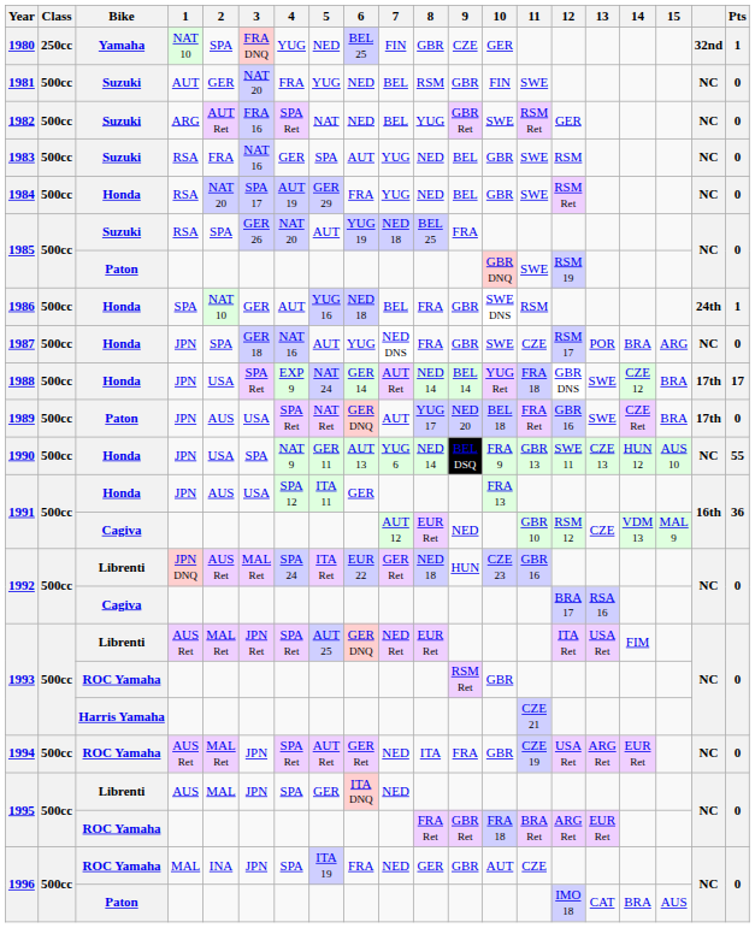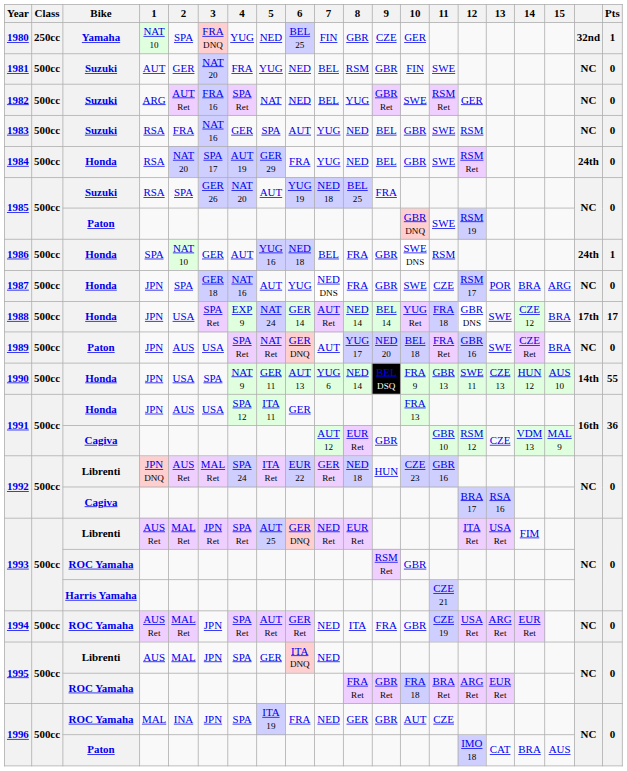 <table class="wikitable" style="text-align:center; font-size:90%;">
 <tr>
 <th>Year</th>
 <th>Class</th>
 <th>Bike</th>
 <th>1</th>
 <th>2</th>
 <th>3</th>
 <th>4</th>
 <th>5</th>
 <th>6</th>
 <th>7</th>
 <th>8</th>
 <th>9</th>
 <th>10</th>
 <th>11</th>
 <th>12</th>
 <th>13</th>
 <th>14</th>
 <th>15</th>
 <th></th>
 <th>Pts</th>
 </tr>
 <tr>
 <th><a href='#'>1980</a></th>
 <th>250cc</th>
 <th><a href='#'>Yamaha</a></th>
 <td style="background:#dfffdf;"><a href='#'>NAT</a><br><small>10</small></td>
 <td><a href='#'>SPA</a></td>
 <td style="background:#ffcfcf;"><a href='#'>FRA</a><br><small>DNQ</small></td>
 <td><a href='#'>YUG</a></td>
 <td><a href='#'>NED</a></td>
 <td style="background:#CFCFFF;"><a href='#'>BEL</a><br><small>25</small></td>
 <td><a href='#'>FIN</a></td>
 <td><a href='#'>GBR</a></td>
 <td><a href='#'>CZE</a></td>
 <td><a href='#'>GER</a></td>
 <td></td>
 <td></td>
 <td></td>
 <td></td>
 <td></td>
 <th>32nd</th>
 <th>1</th>
 </tr>
 <tr>
 <th><a href='#'>1981</a></th>
 <th>500cc</th>
 <th><a href='#'>Suzuki</a></th>
 <td><a href='#'>AUT</a></td>
 <td><a href='#'>GER</a></td>
 <td style="background:#CFCFFF;"><a href='#'>NAT</a><br><small>20</small></td>
 <td><a href='#'>FRA</a></td>
 <td><a href='#'>YUG</a></td>
 <td><a href='#'>NED</a></td>
 <td><a href='#'>BEL</a></td>
 <td><a href='#'>RSM</a></td>
 <td><a href='#'>GBR</a></td>
 <td><a href='#'>FIN</a></td>
 <td><a href='#'>SWE</a></td>
 <td></td>
 <td></td>
 <td></td>
 <td></td>
 <th>NC</th>
 <th>0</th>
 </tr>
 <tr>
 <th><a href='#'>1982</a></th>
 <th>500cc</th>
 <th><a href='#'>Suzuki</a></th>
 <td><a href='#'>ARG</a></td>
 <td style="background:#EFCFFF;"><a href='#'>AUT</a><br><small>Ret</small></td>
 <td style="background:#CFCFFF;"><a href='#'>FRA</a><br><small>16</small></td>
 <td style="background:#EFCFFF;"><a href='#'>SPA</a><br><small>Ret</small></td>
 <td><a href='#'>NAT</a></td>
 <td><a href='#'>NED</a></td>
 <td><a href='#'>BEL</a></td>
 <td><a href='#'>YUG</a></td>
 <td style="background:#EFCFFF;"><a href='#'>GBR</a><br><small>Ret</small></td>
 <td><a href='#'>SWE</a></td>
 <td style="background:#EFCFFF;"><a href='#'>RSM</a><br><small>Ret</small></td>
 <td><a href='#'>GER</a></td>
 <td></td>
 <td></td>
 <td></td>
 <th>NC</th>
 <th>0</th>
 </tr>
 <tr>
 <th><a href='#'>1983</a></th>
 <th>500cc</th>
 <th><a href='#'>Suzuki</a></th>
 <td><a href='#'>RSA</a></td>
 <td><a href='#'>FRA</a></td>
 <td style="background:#CFCFFF;"><a href='#'>NAT</a><br><small>16</small></td>
 <td><a href='#'>GER</a></td>
 <td><a href='#'>SPA</a></td>
 <td><a href='#'>AUT</a></td>
 <td><a href='#'>YUG</a></td>
 <td><a href='#'>NED</a></td>
 <td><a href='#'>BEL</a></td>
 <td><a href='#'>GBR</a></td>
 <td><a href='#'>SWE</a></td>
 <td><a href='#'>RSM</a></td>
 <td></td>
 <td></td>
 <td></td>
 <th>NC</th>
 <th>0</th>
 </tr>
 <tr>
 <th><a href='#'>1984</a></th>
 <th>500cc</th>
 <th><a href='#'>Honda</a></th>
 <td><a href='#'>RSA</a></td>
 <td style="background:#CFCFFF;"><a href='#'>NAT</a><br><small>20</small></td>
 <td style="background:#CFCFFF;"><a href='#'>SPA</a><br><small>17</small></td>
 <td style="background:#CFCFFF;"><a href='#'>AUT</a><br><small>19</small></td>
 <td style="background:#CFCFFF;"><a href='#'>GER</a><br><small>29</small></td>
 <td><a href='#'>FRA</a></td>
 <td><a href='#'>YUG</a></td>
 <td><a href='#'>NED</a></td>
 <td><a href='#'>BEL</a></td>
 <td><a href='#'>GBR</a></td>
 <td><a href='#'>SWE</a></td>
 <td style="background:#EFCFFF;"><a href='#'>RSM</a><br><small>Ret</small></td>
 <td></td>
 <td></td>
 <td></td>
-<th>NC</th>
+<th>24th</th>
 <th>0</th>
 </tr>
 <tr>
 <th rowspan=2><a href='#'>1985</a></th>
 <th rowspan=2>500cc</th>
 <th><a href='#'>Suzuki</a></th>
 <td><a href='#'>RSA</a></td>
 <td><a href='#'>SPA</a></td>
 <td style="background:#CFCFFF;"><a href='#'>GER</a><br><small>26</small></td>
 <td style="background:#CFCFFF;"><a href='#'>NAT</a><br><small>20</small></td>
 <td><a href='#'>AUT</a></td>
 <td style="background:#CFCFFF;"><a href='#'>YUG</a><br><small>19</small></td>
 <td style="background:#CFCFFF;"><a href='#'>NED</a><br><small>18</small></td>
 <td style="background:#CFCFFF;"><a href='#'>BEL</a><br><small>25</small></td>
 <td><a href='#'>FRA</a></td>
 <td></td>
 <td></td>
 <td></td>
 <td></td>
 <td></td>
 <td></td>
 <th rowspan=2>NC</th>
 <th rowspan=2>0</th>
 </tr>
 <tr>
 <th><a href='#'>Paton</a></th>
 <td></td>
 <td></td>
 <td></td>
 <td></td>
 <td></td>
 <td></td>
 <td></td>
 <td></td>
 <td></td>
 <td style="background:#ffcfcf;"><a href='#'>GBR</a><br><small>DNQ</small></td>
 <td><a href='#'>SWE</a></td>
 <td style="background:#CFCFFF;"><a href='#'>RSM</a><br><small>19</small></td>
 <td></td>
 <td></td>
 <td></td>
 </tr>
 <tr>
 <th><a href='#'>1986</a></th>
 <th>500cc</th>
 <th><a href='#'>Honda</a></th>
 <td><a href='#'>SPA</a></td>
 <td style="background:#dfffdf;"><a href='#'>NAT</a><br><small>10</small></td>
 <td><a href='#'>GER</a></td>
 <td><a href='#'>AUT</a></td>
 <td style="background:#CFCFFF;"><a href='#'>YUG</a><br><small>16</small></td>
 <td style="background:#CFCFFF;"><a href='#'>NED</a><br><small>18</small></td>
 <td><a href='#'>BEL</a></td>
 <td><a href='#'>FRA</a></td>
 <td><a href='#'>GBR</a></td>
 <td style="background:#FFFFFF;"><a href='#'>SWE</a><br><small>DNS</small></td>
 <td><a href='#'>RSM</a></td>
 <td></td>
 <td></td>
 <td></td>
 <td></td>
 <th>24th</th>
 <th>1</th>
 </tr>
 <tr>
 <th><a href='#'>1987</a></th>
 <th>500cc</th>
 <th><a href='#'>Honda</a></th>
 <td><a href='#'>JPN</a></td>
 <td><a href='#'>SPA</a></td>
 <td style="background:#CFCFFF;"><a href='#'>GER</a><br><small>18</small></td>
 <td style="background:#CFCFFF;"><a href='#'>NAT</a><br><small>16</small></td>
 <td><a href='#'>AUT</a></td>
 <td><a href='#'>YUG</a></td>
 <td style="background:#FFFFFF;"><a href='#'>NED</a><br><small>DNS</small></td>
 <td><a href='#'>FRA</a></td>
 <td><a href='#'>GBR</a></td>
 <td><a href='#'>SWE</a></td>
 <td><a href='#'>CZE</a></td>
 <td style="background:#CFCFFF;"><a href='#'>RSM</a><br><small>17</small></td>
 <td><a href='#'>POR</a></td>
 <td><a href='#'>BRA</a></td>
 <td><a href='#'>ARG</a></td>
 <th>NC</th>
 <th>0</th>
 </tr>
 <tr>
 <th><a href='#'>1988</a></th>
 <th>500cc</th>
 <th><a href='#'>Honda</a></th>
 <td><a href='#'>JPN</a></td>
 <td><a href='#'>USA</a></td>
 <td style="background:#EFCFFF;"><a href='#'>SPA</a><br><small>Ret</small></td>
 <td style="background:#dfffdf;"><a href='#'>EXP</a><br><small>9</small></td>
 <td style="background:#CFCFFF;"><a href='#'>NAT</a><br><small>24</small></td>
 <td style="background:#dfffdf;"><a href='#'>GER</a><br><small>14</small></td>
 <td style="background:#EFCFFF;"><a href='#'>AUT</a><br><small>Ret</small></td>
 <td style="background:#dfffdf;"><a href='#'>NED</a><br><small>14</small></td>
 <td style="background:#dfffdf;"><a href='#'>BEL</a><br><small>14</small></td>
 <td style="background:#EFCFFF;"><a href='#'>YUG</a><br><small>Ret</small></td>
 <td style="background:#CFCFFF;"><a href='#'>FRA</a><br><small>18</small></td>
 <td style="background:#FFFFFF;"><a href='#'>GBR</a><br><small>DNS</small></td>
 <td><a href='#'>SWE</a></td>
 <td style="background:#dfffdf;"><a href='#'>CZE</a><br><small>12</small></td>
 <td><a href='#'>BRA</a></td>
 <th>17th</th>
 <th>17</th>
 </tr>
 <tr>
 <th><a href='#'>1989</a></th>
 <th>500cc</th>
 <th><a href='#'>Paton</a></th>
 <td><a href='#'>JPN</a></td>
 <td><a href='#'>AUS</a></td>
 <td><a href='#'>USA</a></td>
 <td style="background:#EFCFFF;"><a href='#'>SPA</a><br><small>Ret</small></td>
 <td style="background:#EFCFFF;"><a href='#'>NAT</a><br><small>Ret</small></td>
 <td style="background:#ffcfcf;"><a href='#'>GER</a><br><small>DNQ</small></td>
 <td><a href='#'>AUT</a></td>
 <td style="background:#CFCFFF;"><a href='#'>YUG</a><br><small>17</small></td>
 <td style="background:#CFCFFF;"><a href='#'>NED</a><br><small>20</small></td>
 <td style="background:#CFCFFF;"><a href='#'>BEL</a><br><small>18</small></td>
 <td style="background:#EFCFFF;"><a href='#'>FRA</a><br><small>Ret</small></td>
 <td style="background:#CFCFFF;"><a href='#'>GBR</a><br><small>16</small></td>
 <td><a href='#'>SWE</a></td>
 <td style="background:#EFCFFF;"><a href='#'>CZE</a><br><small>Ret</small></td>
 <td><a href='#'>BRA</a></td>
-<th>17th</th>
+<th>NC</th>
 <th>0</th>
 </tr>
 <tr>
 <th><a href='#'>1990</a></th>
 <th>500cc</th>
 <th><a href='#'>Honda</a></th>
 <td><a href='#'>JPN</a></td>
 <td><a href='#'>USA</a></td>
 <td><a href='#'>SPA</a></td>
 <td style="background:#dfffdf;"><a href='#'>NAT</a><br><small>9</small></td>
 <td style="background:#dfffdf;"><a href='#'>GER</a><br><small>11</small></td>
 <td style="background:#dfffdf;"><a href='#'>AUT</a><br><small>13</small></td>
 <td style="background:#dfffdf;"><a href='#'>YUG</a><br><small>6</small></td>
 <td style="background:#dfffdf;"><a href='#'>NED</a><br><small>14</small></td>
 <td style="background:#000000; color:#ffffff"><a href='#'><span>BEL</span></a><br><small>DSQ</small></td>
 <td style="background:#dfffdf;"><a href='#'>FRA</a><br><small>9</small></td>
 <td style="background:#dfffdf;"><a href='#'>GBR</a><br><small>13</small></td>
 <td style="background:#dfffdf;"><a href='#'>SWE</a><br><small>11</small></td>
 <td style="background:#dfffdf;"><a href='#'>CZE</a><br><small>13</small></td>
 <td style="background:#dfffdf;"><a href='#'>HUN</a><br><small>12</small></td>
 <td style="background:#dfffdf;"><a href='#'>AUS</a><br><small>10</small></td>
-<th>NC</th>
+<th>14th</th>
 <th>55</th>
 </tr>
 <tr>
 <th rowspan=2><a href='#'>1991</a></th>
 <th rowspan=2>500cc</th>
 <th><a href='#'>Honda</a></th>
 <td><a href='#'>JPN</a></td>
 <td><a href='#'>AUS</a></td>
 <td><a href='#'>USA</a></td>
 <td style="background:#dfffdf;"><a href='#'>SPA</a><br><small>12</small></td>
 <td style="background:#dfffdf;"><a href='#'>ITA</a><br><small>11</small></td>
 <td><a href='#'>GER</a></td>
 <td></td>
 <td></td>
 <td></td>
 <td style="background:#dfffdf;"><a href='#'>FRA</a><br><small>13</small></td>
 <td></td>
 <td></td>
 <td></td>
 <td></td>
 <td></td>
 <th rowspan=2>16th</th>
 <th rowspan=2>36</th>
 </tr>
 <tr>
 <th><a href='#'>Cagiva</a></th>
 <td></td>
 <td></td>
 <td></td>
 <td></td>
 <td></td>
 <td></td>
 <td style="background:#dfffdf;"><a href='#'>AUT</a><br><small>12</small></td>
 <td style="background:#EFCFFF;"><a href='#'>EUR</a><br><small>Ret</small></td>
-<td><a href='#'>NED</a></td>
+<td><a href='#'>GBR</a></td>
 <td></td>
 <td style="background:#dfffdf;"><a href='#'>GBR</a><br><small>10</small></td>
 <td style="background:#dfffdf;"><a href='#'>RSM</a><br><small>12</small></td>
 <td><a href='#'>CZE</a></td>
 <td style="background:#dfffdf;"><a href='#'>VDM</a><br><small>13</small></td>
 <td style="background:#dfffdf;"><a href='#'>MAL</a><br><small>9</small></td>
 </tr>
 <tr>
 <th rowspan=2><a href='#'>1992</a></th>
 <th rowspan=2>500cc</th>
 <th>Librenti</th>
 <td style="background:#ffcfcf;"><a href='#'>JPN</a><br><small>DNQ</small></td>
 <td style="background:#EFCFFF;"><a href='#'>AUS</a><br><small>Ret</small></td>
 <td style="background:#EFCFFF;"><a href='#'>MAL</a><br><small>Ret</small></td>
 <td style="background:#CFCFFF;"><a href='#'>SPA</a><br><small>24</small></td>
 <td style="background:#EFCFFF;"><a href='#'>ITA</a><br><small>Ret</small></td>
 <td style="background:#CFCFFF;"><a href='#'>EUR</a><br><small>22</small></td>
 <td style="background:#EFCFFF;"><a href='#'>GER</a><br><small>Ret</small></td>
 <td style="background:#CFCFFF;"><a href='#'>NED</a><br><small>18</small></td>
 <td><a href='#'>HUN</a></td>
 <td style="background:#CFCFFF;"><a href='#'>CZE</a><br><small>23</small></td>
 <td style="background:#CFCFFF;"><a href='#'>GBR</a><br><small>16</small></td>
 <td></td>
 <td></td>
 <td></td>
 <td></td>
 <th rowspan=2>NC</th>
 <th rowspan=2>0</th>
 </tr>
 <tr>
 <th><a href='#'>Cagiva</a></th>
 <td></td>
 <td></td>
 <td></td>
 <td></td>
 <td></td>
 <td></td>
 <td></td>
 <td></td>
 <td></td>
 <td></td>
 <td></td>
 <td style="background:#CFCFFF;"><a href='#'>BRA</a><br><small>17</small></td>
 <td style="background:#CFCFFF;"><a href='#'>RSA</a><br><small>16</small></td>
 <td></td>
 <td></td>
 </tr>
 <tr>
 <th rowspan=3><a href='#'>1993</a></th>
 <th rowspan=3>500cc</th>
 <th>Librenti</th>
 <td style="background:#EFCFFF;"><a href='#'>AUS</a><br><small>Ret</small></td>
 <td style="background:#EFCFFF;"><a href='#'>MAL</a><br><small>Ret</small></td>
 <td style="background:#EFCFFF;"><a href='#'>JPN</a><br><small>Ret</small></td>
 <td style="background:#EFCFFF;"><a href='#'>SPA</a><br><small>Ret</small></td>
 <td style="background:#CFCFFF;"><a href='#'>AUT</a><br><small>25</small></td>
 <td style="background:#ffcfcf;"><a href='#'>GER</a><br><small>DNQ</small></td>
 <td style="background:#EFCFFF;"><a href='#'>NED</a><br><small>Ret</small></td>
 <td style="background:#EFCFFF;"><a href='#'>EUR</a><br><small>Ret</small></td>
 <td></td>
 <td></td>
 <td></td>
 <td style="background:#EFCFFF;"><a href='#'>ITA</a><br><small>Ret</small></td>
 <td style="background:#EFCFFF;"><a href='#'>USA</a><br><small>Ret</small></td>
 <td><a href='#'>FIM</a></td>
 <td></td>
 <th rowspan=3>NC</th>
 <th rowspan=3>0</th>
 </tr>
 <tr>
 <th><a href='#'>ROC Yamaha</a></th>
 <td></td>
 <td></td>
 <td></td>
 <td></td>
 <td></td>
 <td></td>
 <td></td>
 <td></td>
 <td style="background:#EFCFFF;"><a href='#'>RSM</a><br><small>Ret</small></td>
 <td><a href='#'>GBR</a></td>
 <td></td>
 <td></td>
 <td></td>
 <td></td>
 <td></td>
 </tr>
 <tr>
 <th><a href='#'>Harris Yamaha</a></th>
 <td></td>
 <td></td>
 <td></td>
 <td></td>
 <td></td>
 <td></td>
 <td></td>
 <td></td>
 <td></td>
 <td></td>
 <td style="background:#CFCFFF;"><a href='#'>CZE</a><br><small>21</small></td>
 <td></td>
 <td></td>
 <td></td>
 <td></td>
 </tr>
 <tr>
 <th><a href='#'>1994</a></th>
 <th>500cc</th>
 <th><a href='#'>ROC Yamaha</a></th>
 <td style="background:#EFCFFF;"><a href='#'>AUS</a><br><small>Ret</small></td>
 <td style="background:#EFCFFF;"><a href='#'>MAL</a><br><small>Ret</small></td>
 <td><a href='#'>JPN</a></td>
 <td style="background:#EFCFFF;"><a href='#'>SPA</a><br><small>Ret</small></td>
 <td style="background:#EFCFFF;"><a href='#'>AUT</a><br><small>Ret</small></td>
 <td style="background:#EFCFFF;"><a href='#'>GER</a><br><small>Ret</small></td>
 <td><a href='#'>NED</a></td>
 <td><a href='#'>ITA</a></td>
 <td><a href='#'>FRA</a></td>
 <td><a href='#'>GBR</a></td>
 <td style="background:#CFCFFF;"><a href='#'>CZE</a><br><small>19</small></td>
 <td style="background:#EFCFFF;"><a href='#'>USA</a><br><small>Ret</small></td>
 <td style="background:#EFCFFF;"><a href='#'>ARG</a><br><small>Ret</small></td>
 <td style="background:#EFCFFF;"><a href='#'>EUR</a><br><small>Ret</small></td>
 <td></td>
 <th>NC</th>
 <th>0</th>
 </tr>
 <tr>
 <th rowspan=2><a href='#'>1995</a></th>
 <th rowspan=2>500cc</th>
 <th>Librenti</th>
 <td><a href='#'>AUS</a></td>
 <td><a href='#'>MAL</a></td>
 <td><a href='#'>JPN</a></td>
 <td><a href='#'>SPA</a></td>
 <td><a href='#'>GER</a></td>
 <td style="background:#ffcfcf;"><a href='#'>ITA</a><br><small>DNQ</small></td>
 <td><a href='#'>NED</a></td>
 <td></td>
 <td></td>
 <td></td>
 <td></td>
 <td></td>
 <td></td>
 <td></td>
 <td></td>
 <th rowspan=2>NC</th>
 <th rowspan=2>0</th>
 </tr>
 <tr>
 <th><a href='#'>ROC Yamaha</a></th>
 <td></td>
 <td></td>
 <td></td>
 <td></td>
 <td></td>
 <td></td>
 <td></td>
 <td style="background:#EFCFFF;"><a href='#'>FRA</a><br><small>Ret</small></td>
 <td style="background:#EFCFFF;"><a href='#'>GBR</a><br><small>Ret</small></td>
 <td style="background:#CFCFFF;"><a href='#'>FRA</a><br><small>18</small></td>
 <td style="background:#EFCFFF;"><a href='#'>BRA</a><br><small>Ret</small></td>
 <td style="background:#EFCFFF;"><a href='#'>ARG</a><br><small>Ret</small></td>
 <td style="background:#EFCFFF;"><a href='#'>EUR</a><br><small>Ret</small></td>
 <td></td>
 <td></td>
 </tr>
 <tr>
 <th rowspan=2><a href='#'>1996</a></th>
 <th rowspan=2>500cc</th>
 <th><a href='#'>ROC Yamaha</a></th>
 <td><a href='#'>MAL</a></td>
 <td><a href='#'>INA</a></td>
 <td><a href='#'>JPN</a></td>
 <td><a href='#'>SPA</a></td>
 <td style="background:#CFCFFF;"><a href='#'>ITA</a><br><small>19</small></td>
 <td><a href='#'>FRA</a></td>
 <td><a href='#'>NED</a></td>
 <td><a href='#'>GER</a></td>
 <td><a href='#'>GBR</a></td>
 <td><a href='#'>AUT</a></td>
 <td><a href='#'>CZE</a></td>
 <td></td>
 <td></td>
 <td></td>
 <td></td>
 <th rowspan=2>NC</th>
 <th rowspan=2>0</th>
 </tr>
 <tr>
 <th><a href='#'>Paton</a></th>
 <td></td>
 <td></td>
 <td></td>
 <td></td>
 <td></td>
 <td></td>
 <td></td>
 <td></td>
 <td></td>
 <td></td>
 <td></td>
 <td style="background:#CFCFFF;"><a href='#'>IMO</a> <br><small>18</small></td>
 <td><a href='#'>CAT</a></td>
 <td><a href='#'>BRA</a></td>
 <td><a href='#'>AUS</a></td>
 </tr>
 </table>
